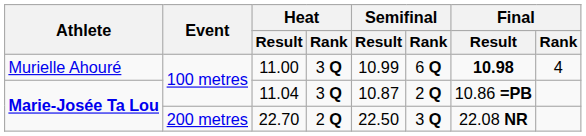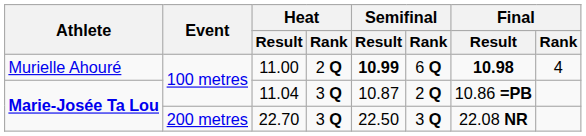 <table class="wikitable" style="font-size:90%">
 <tr>
 <th rowspan="2">Athlete</th>
 <th rowspan="2">Event</th>
 <th colspan="2">Heat</th>
 <th colspan="2">Semifinal</th>
 <th colspan="2">Final</th>
 </tr>
 <tr style="font-size:95%">
 <th>Result</th>
 <th>Rank</th>
 <th>Result</th>
 <th>Rank</th>
 <th>Result</th>
 <th>Rank</th>
 </tr>
 <tr style=text-align:center>
 <td style=text-align:left><a href='#'>Murielle Ahouré</a></td>
 <td style=text-align:left rowspan=2><a href='#'>100 metres</a></td>
 <td>11.00</td>
-<td>3 <strong>Q</strong></td>
-<td>10.99</td>
+<td>2 <strong>Q</strong></td>
+<td><strong>10.99</strong></td>
 <td>6 <strong>Q</strong></td>
 <td><strong>10.98</strong></td>
 <td>4</td>
 </tr>
 <tr style=text-align:center>
 <td style=text-align:left rowspan=2><strong><a href='#'>Marie-Josée Ta Lou</a></strong></td>
 <td>11.04</td>
 <td>3 <strong>Q</strong></td>
 <td>10.87</td>
 <td>2 <strong>Q</strong></td>
 <td>10.86 <strong>=PB</strong></td>
 <td></td>
 </tr>
 <tr style=text-align:center>
 <td style=text-align:left rowspan=1><a href='#'>200 metres</a></td>
 <td>22.70</td>
-<td>2 <strong>Q</strong></td>
+<td>3 <strong>Q</strong></td>
 <td>22.50</td>
 <td>3 <strong>Q</strong></td>
 <td>22.08 <strong>NR</strong></td>
 <td></td>
 </tr>
 </table>
